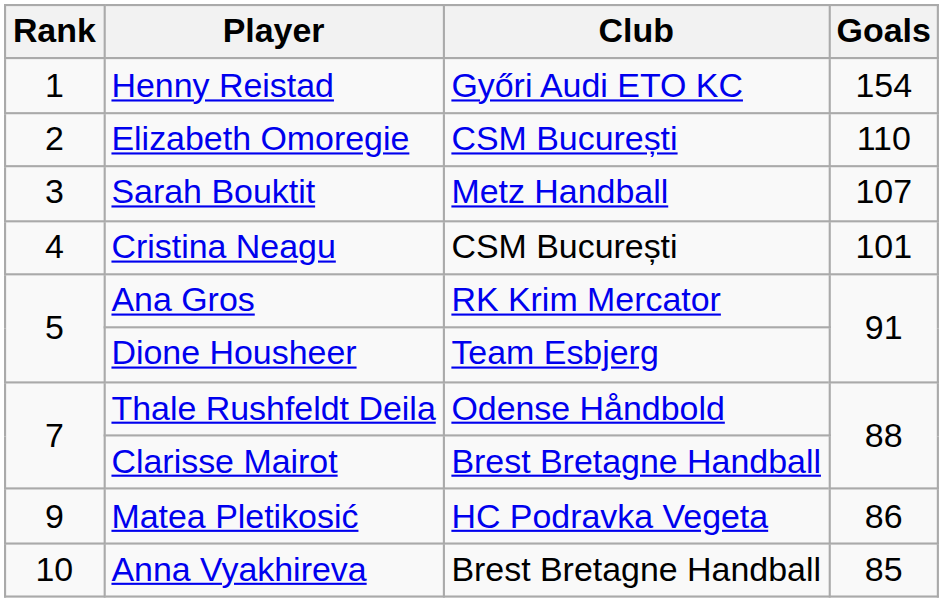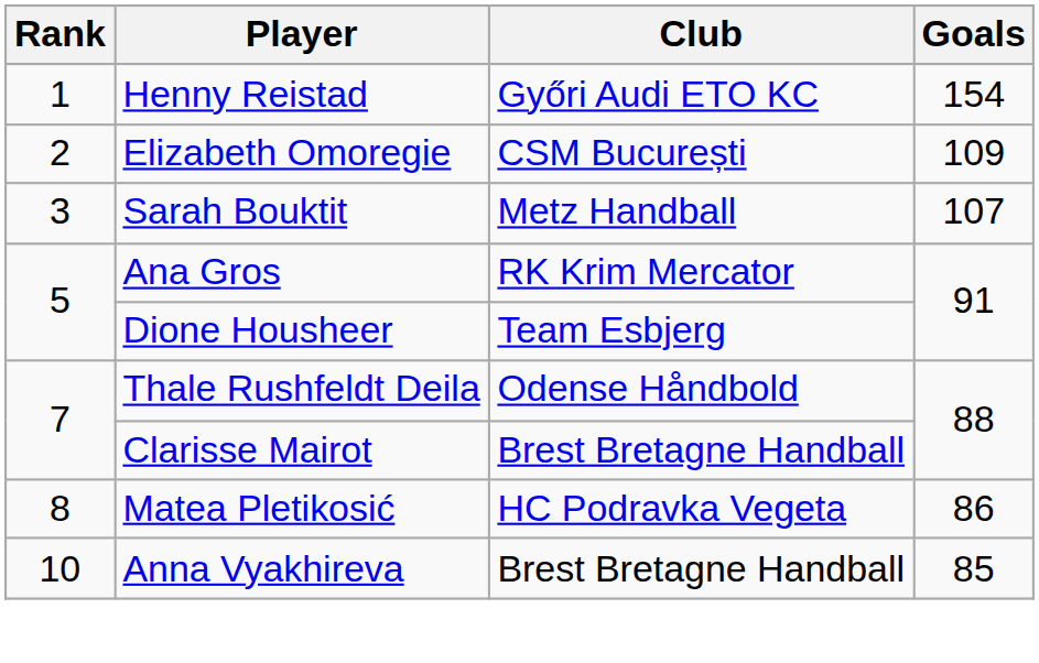 <table class="wikitable sortable" style="text-align:center">
 <tr>
 <th>Rank</th>
 <th>Player</th>
 <th>Club</th>
 <th>Goals</th>
 </tr>
 <tr>
 <td>1</td>
 <td align="left"> <a href='#'>Henny Reistad</a></td>
 <td align="left"> <a href='#'>Győri Audi ETO KC</a></td>
 <td>154</td>
 </tr>
 <tr>
 <td>2</td>
 <td align="left"> <a href='#'>Elizabeth Omoregie</a></td>
 <td align="left"> <a href='#'>CSM București</a></td>
-<td>110</td>
+<td>109</td>
 </tr>
 <tr>
 <td>3</td>
 <td align="left"> <a href='#'>Sarah Bouktit</a></td>
 <td align="left"> <a href='#'>Metz Handball</a></td>
 <td>107</td>
-</tr>
-<tr>
-<td>4</td>
-<td align="left"> <a href='#'>Cristina Neagu</a></td>
-<td align="left"> CSM București</td>
-<td>101</td>
 </tr>
 <tr>
 <td rowspan=2>5</td>
 <td align="left"> <a href='#'>Ana Gros</a></td>
 <td align="left"> <a href='#'>RK Krim Mercator</a></td>
 <td rowspan=2>91</td>
 </tr>
 <tr>
 <td align="left"> <a href='#'>Dione Housheer</a></td>
 <td align="left"> <a href='#'>Team Esbjerg</a></td>
 </tr>
 <tr>
 <td rowspan=2>7</td>
 <td align="left"> <a href='#'>Thale Rushfeldt Deila</a></td>
 <td align="left"> <a href='#'>Odense Håndbold</a></td>
 <td rowspan=2>88</td>
 </tr>
 <tr>
 <td align="left"> <a href='#'>Clarisse Mairot</a></td>
 <td align="left"> <a href='#'>Brest Bretagne Handball</a></td>
 </tr>
 <tr>
-<td>9</td>
+<td>8</td>
 <td align="left"> <a href='#'>Matea Pletikosić</a></td>
 <td align="left"> <a href='#'>HC Podravka Vegeta</a></td>
 <td>86</td>
 </tr>
 <tr>
 <td>10</td>
 <td align="left"> <a href='#'>Anna Vyakhireva</a></td>
 <td align="left"> Brest Bretagne Handball</td>
 <td>85</td>
 </tr>
 </table>
